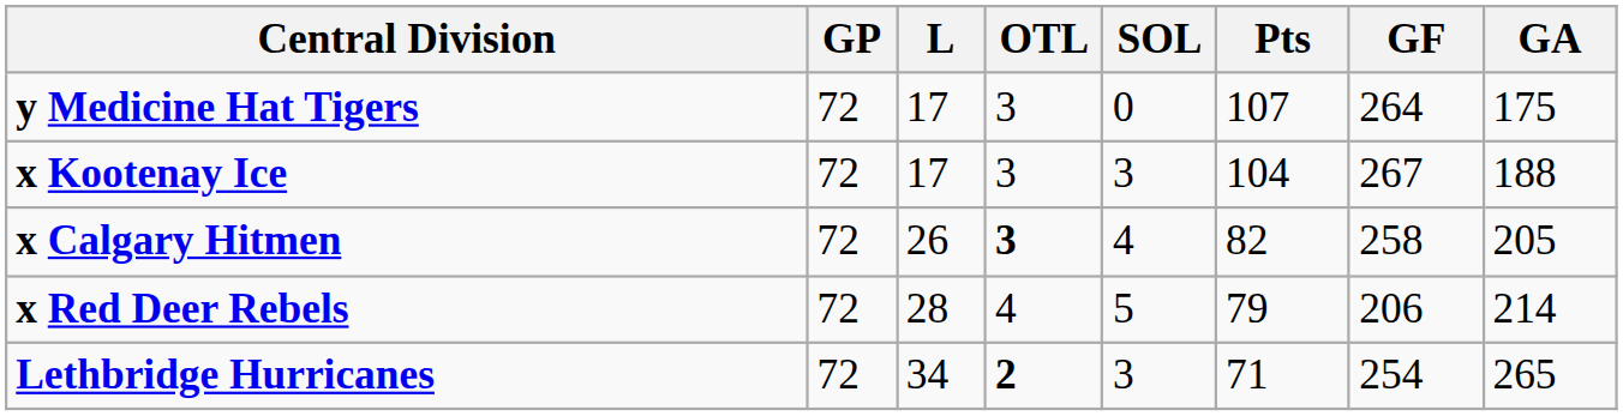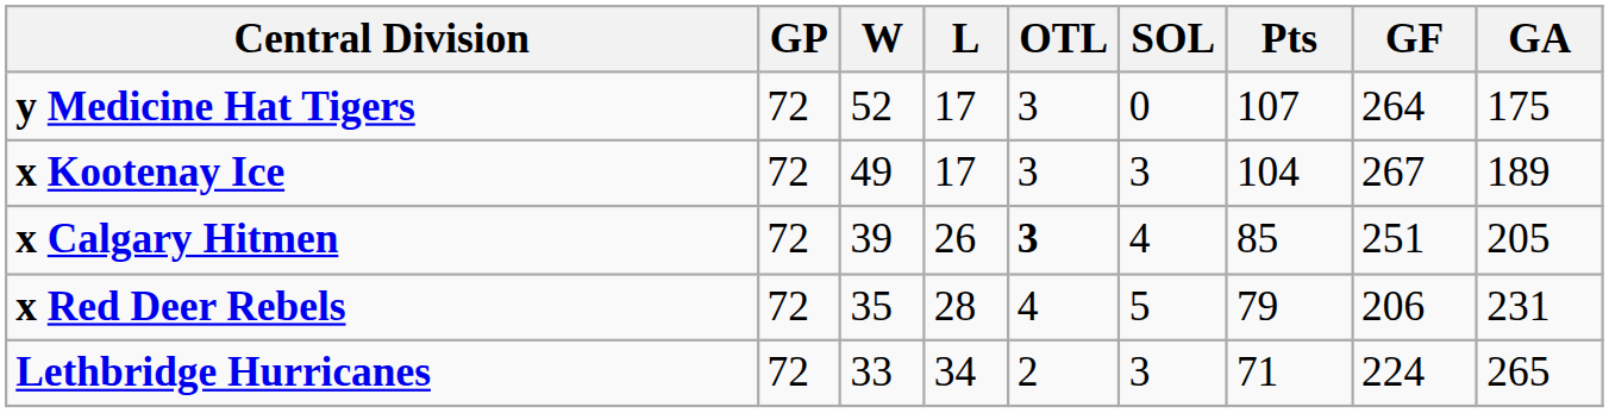 <table class="wikitable">
 <tr>
 <th width="45%">Central Division</th>
 <th width="5%">GP</th>
+<th width="5%">W</th>
 <th width="5%">L</th>
 <th width="5%">OTL</th>
 <th width="5%">SOL</th>
 <th width="7.5%">Pts</th>
 <th width="7.5%">GF</th>
 <th width="7.5%">GA</th>
 </tr>
 <tr>
 <td><strong>y <a href='#'>Medicine Hat Tigers</a></strong></td>
 <td>72</td>
+<td>52</td>
 <td>17</td>
 <td>3</td>
 <td>0</td>
 <td>107</td>
 <td>264</td>
 <td>175</td>
 </tr>
 <tr>
 <td><strong>x <a href='#'>Kootenay Ice</a></strong></td>
 <td>72</td>
+<td>49</td>
 <td>17</td>
 <td>3</td>
 <td>3</td>
 <td>104</td>
 <td>267</td>
-<td>188</td>
+<td>189</td>
 </tr>
 <tr>
 <td><strong>x <a href='#'>Calgary Hitmen</a></strong></td>
 <td>72</td>
+<td>39</td>
 <td>26</td>
 <td><strong>3</strong></td>
 <td>4</td>
-<td>82</td>
-<td>258</td>
+<td>85</td>
+<td>251</td>
 <td>205</td>
 </tr>
 <tr>
 <td><strong>x <a href='#'>Red Deer Rebels</a></strong></td>
 <td>72</td>
+<td>35</td>
 <td>28</td>
 <td>4</td>
 <td>5</td>
 <td>79</td>
 <td>206</td>
-<td>214</td>
+<td>231</td>
 </tr>
 <tr>
 <td><strong><a href='#'>Lethbridge Hurricanes</a></strong></td>
 <td>72</td>
+<td>33</td>
 <td>34</td>
-<td><strong>2</strong></td>
+<td>2</td>
 <td>3</td>
 <td>71</td>
-<td>254</td>
+<td>224</td>
 <td>265</td>
 </tr>
 </table>
